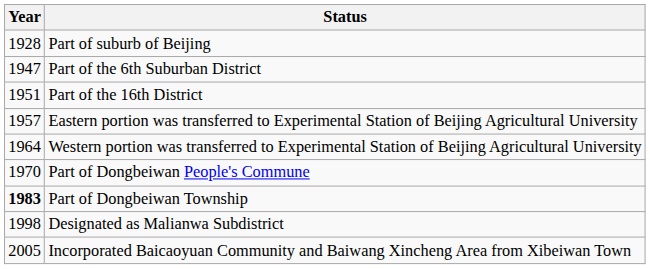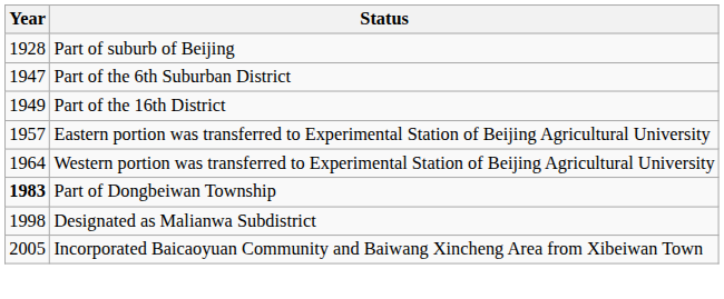 <table class="wikitable">
 <tr>
 <th>Year</th>
 <th>Status</th>
 </tr>
 <tr>
 <td>1928</td>
 <td>Part of suburb of Beijing</td>
 </tr>
 <tr>
 <td>1947</td>
 <td>Part of the 6th Suburban District</td>
 </tr>
 <tr>
-<td>1951</td>
+<td>1949</td>
 <td>Part of the 16th District</td>
 </tr>
 <tr>
 <td>1957</td>
 <td>Eastern portion was transferred to Experimental Station of Beijing Agricultural University</td>
 </tr>
 <tr>
 <td>1964</td>
 <td>Western portion was transferred to Experimental Station of Beijing Agricultural University</td>
-</tr>
-<tr>
-<td>1970</td>
-<td>Part of Dongbeiwan <a href='#'>People's Commune</a></td>
 </tr>
 <tr>
 <td><strong>1983</strong></td>
 <td>Part of Dongbeiwan Township</td>
 </tr>
 <tr>
 <td>1998</td>
 <td>Designated as Malianwa Subdistrict</td>
 </tr>
 <tr>
 <td>2005</td>
 <td>Incorporated Baicaoyuan Community and Baiwang Xincheng Area from Xibeiwan Town</td>
 </tr>
 </table>
